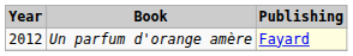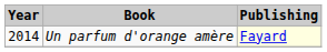 <table class="wikitable">
 <tr>
 <th style="background: #CCCCCC;">Year</th>
 <th style="background: #CCCCCC;">Book</th>
 <th style="background: #CCCCCC;">Publishing</th>
 </tr>
 <tr>
-<td>2012</td>
+<td>2014</td>
 <td><em>Un parfum d'orange amère</em></td>
 <td style="background: lightyellow;"><a href='#'>Fayard</a></td>
 </tr>
 <tr>
 </tr>
 </table>
